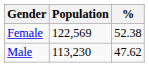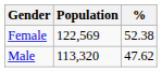 <table class="wikitable sortable">
 <tr>
 <th>Gender</th>
 <th>Population</th>
 <th>%</th>
 </tr>
 <tr>
 <td><a href='#'>Female</a></td>
 <td>122,569</td>
 <td>52.38</td>
 </tr>
 <tr>
 <td><a href='#'>Male</a></td>
-<td>113,230</td>
+<td>113,320</td>
 <td>47.62</td>
 </tr>
 </table>
